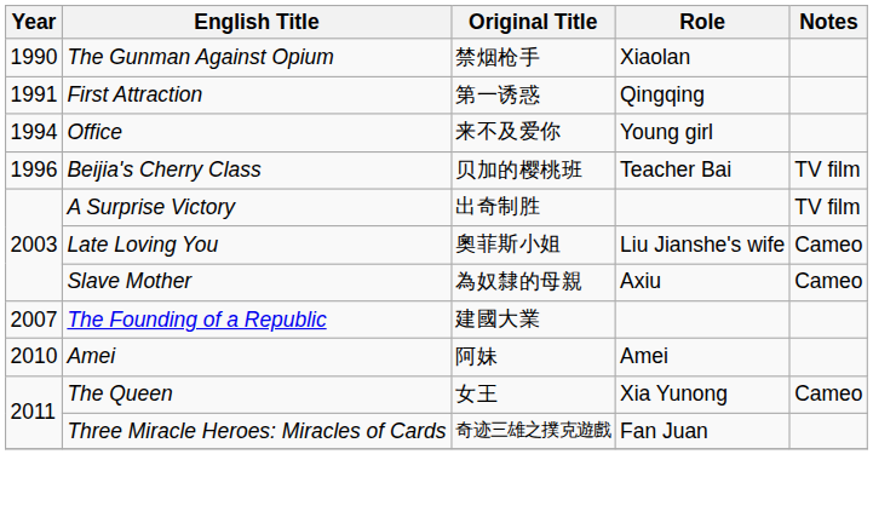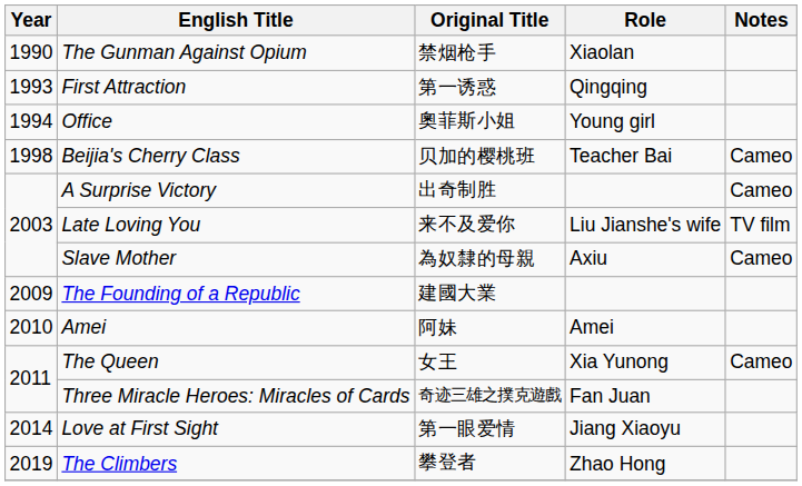 <table class="wikitable sortable">
 <tr>
 <th>Year</th>
 <th>English Title</th>
 <th>Original Title</th>
 <th>Role</th>
 <th class="unsortable">Notes</th>
 </tr>
 <tr>
 <td>1990</td>
 <td><em>The Gunman Against Opium</em></td>
 <td>禁烟枪手</td>
 <td>Xiaolan</td>
 <td></td>
 </tr>
 <tr>
-<td>1991</td>
+<td>1993</td>
 <td><em>First Attraction</em></td>
 <td>第一诱惑</td>
 <td>Qingqing</td>
 <td></td>
 </tr>
 <tr>
 <td>1994</td>
 <td><em>Office</em></td>
-<td>来不及爱你</td>
+<td>奧菲斯小姐</td>
 <td>Young girl</td>
 <td></td>
 </tr>
 <tr>
-<td>1996</td>
+<td>1998</td>
 <td><em>Beijia's Cherry Class</em></td>
 <td>贝加的樱桃班</td>
 <td>Teacher Bai</td>
-<td>TV film</td>
+<td>Cameo</td>
 </tr>
 <tr>
 <td rowspan=3>2003</td>
 <td><em>A Surprise Victory</em></td>
 <td>出奇制胜</td>
 <td></td>
-<td>TV film</td>
+<td>Cameo</td>
 </tr>
 <tr>
 <td><em>Late Loving You</em></td>
-<td>奧菲斯小姐</td>
+<td>来不及爱你</td>
 <td>Liu Jianshe's wife</td>
-<td>Cameo</td>
+<td>TV film</td>
 </tr>
 <tr>
 <td><em>Slave Mother</em></td>
 <td>為奴隸的母親</td>
 <td>Axiu</td>
 <td>Cameo</td>
 </tr>
 <tr>
-<td>2007</td>
+<td>2009</td>
 <td><em><a href='#'>The Founding of a Republic</a></em></td>
 <td>建國大業</td>
 <td></td>
 <td></td>
 </tr>
 <tr>
 <td>2010</td>
 <td><em>Amei</em></td>
 <td>阿妹</td>
 <td>Amei</td>
 <td></td>
 </tr>
 <tr>
 <td rowspan=2>2011</td>
 <td><em>The Queen</em></td>
 <td>女王</td>
 <td>Xia Yunong</td>
 <td>Cameo</td>
 </tr>
 <tr>
 <td><em>Three Miracle Heroes: Miracles of Cards</em></td>
 <td><small>奇迹三雄之撲克遊戲</small></td>
 <td>Fan Juan</td>
 <td></td>
 </tr>
 <tr>
+<td>2014</td>
+<td><em>Love at First Sight</em></td>
+<td>第一眼爱情</td>
+<td>Jiang Xiaoyu</td>
+<td></td>
+</tr>
+<tr>
+<td>2019</td>
+<td><em><a href='#'>The Climbers</a></em></td>
+<td>攀登者</td>
+<td>Zhao Hong</td>
+<td></td>
+</tr>
+<tr>
 </tr>
 </table>
